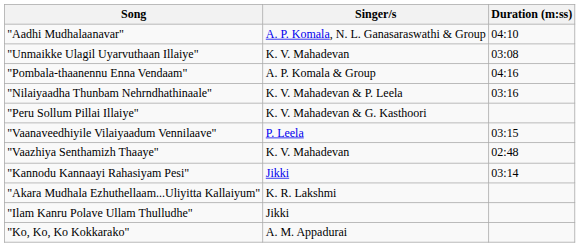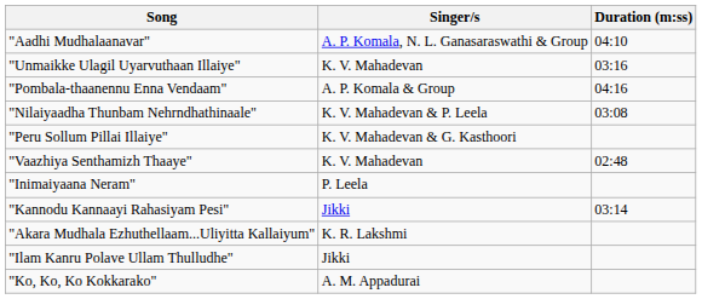 <table class="wikitable" style="font-size:95%;">
 <tr>
 <th>Song</th>
 <th>Singer/s</th>
 <th>Duration (m:ss)</th>
 </tr>
 <tr>
 <td>"Aadhi Mudhalaanavar"</td>
 <td><a href='#'>A. P. Komala</a>, N. L. Ganasaraswathi & Group</td>
 <td>04:10</td>
 </tr>
 <tr>
 <td>"Unmaikke Ulagil Uyarvuthaan Illaiye"</td>
 <td>K. V. Mahadevan</td>
-<td>03:08</td>
+<td>03:16</td>
 </tr>
 <tr>
 <td>"Pombala-thaanennu Enna Vendaam"</td>
 <td>A. P. Komala & Group</td>
 <td>04:16</td>
 </tr>
 <tr>
 <td>"Nilaiyaadha Thunbam Nehrndhathinaale"</td>
 <td>K. V. Mahadevan & P. Leela</td>
-<td>03:16</td>
+<td>03:08</td>
 </tr>
 <tr>
 <td>"Peru Sollum Pillai Illaiye"</td>
 <td>K. V. Mahadevan & G. Kasthoori</td>
 <td></td>
 </tr>
 <tr>
-<td>"Vaanaveedhiyile Vilaiyaadum Vennilaave"</td>
-<td><a href='#'>P. Leela</a></td>
-<td>03:15</td>
-</tr>
-<tr>
 <td>"Vaazhiya Senthamizh Thaaye"</td>
 <td>K. V. Mahadevan</td>
 <td>02:48</td>
+</tr>
+<tr>
+<td>"Inimaiyaana Neram"</td>
+<td>P. Leela</td>
+<td></td>
 </tr>
 <tr>
 <td>"Kannodu Kannaayi Rahasiyam Pesi"</td>
 <td><a href='#'>Jikki</a></td>
 <td>03:14</td>
 </tr>
 <tr>
 <td>"Akara Mudhala Ezhuthellaam...Uliyitta Kallaiyum"</td>
 <td>K. R. Lakshmi</td>
 <td></td>
 </tr>
 <tr>
 <td>"Ilam Kanru Polave Ullam Thulludhe"</td>
 <td>Jikki</td>
 <td></td>
 </tr>
 <tr>
 <td>"Ko, Ko, Ko Kokkarako"</td>
 <td>A. M. Appadurai</td>
 <td></td>
 </tr>
 </table>
